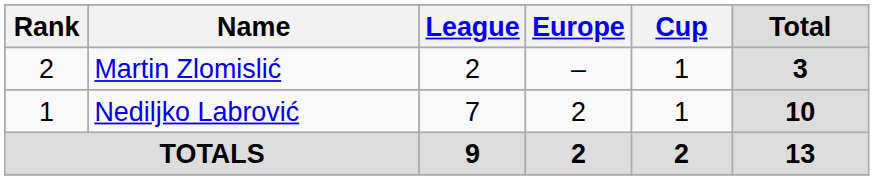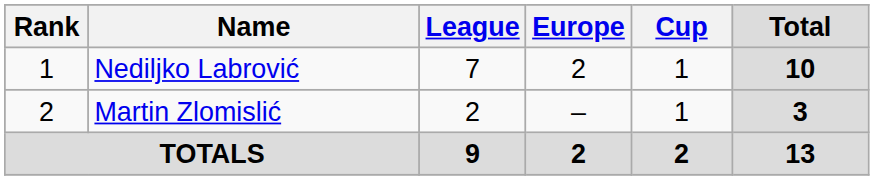 <table class="wikitable" style="font-size: 95%; text-align: center;">
 <tr>
 <th width=40>Rank</th>
 <th width=180>Name</th>
 <th width=50><a href='#'>League</a></th>
 <th width=50><a href='#'>Europe</a></th>
 <th width=50><a href='#'>Cup</a></th>
 <th width=70 style="background: #DCDCDC">Total</th>
 </tr>
 <tr>
+<td rowspan=1>1</td>
+<td style="text-align:left;"> <a href='#'>Nediljko Labrović</a></td>
+<td>7</td>
+<td>2</td>
+<td>1</td>
+<th style="background: #DCDCDC">10</th>
+</tr>
+<tr>
 <td rowspan=1>2</td>
 <td style="text-align:left;"> <a href='#'>Martin Zlomislić</a></td>
 <td>2</td>
 <td>–</td>
 <td>1</td>
 <th style="background: #DCDCDC">3</th>
-</tr>
-<tr>
-<td rowspan=1>1</td>
-<td style="text-align:left;"> <a href='#'>Nediljko Labrović</a></td>
-<td>7</td>
-<td>2</td>
-<td>1</td>
-<th style="background: #DCDCDC">10</th>
 </tr>
 <tr>
 <th colspan="2" align="center" style="background: #DCDCDC">TOTALS</th>
 <th style="background: #DCDCDC">9</th>
 <th style="background: #DCDCDC">2</th>
 <th style="background: #DCDCDC">2</th>
 <th style="background: #DCDCDC">13</th>
 </tr>
 </table>
